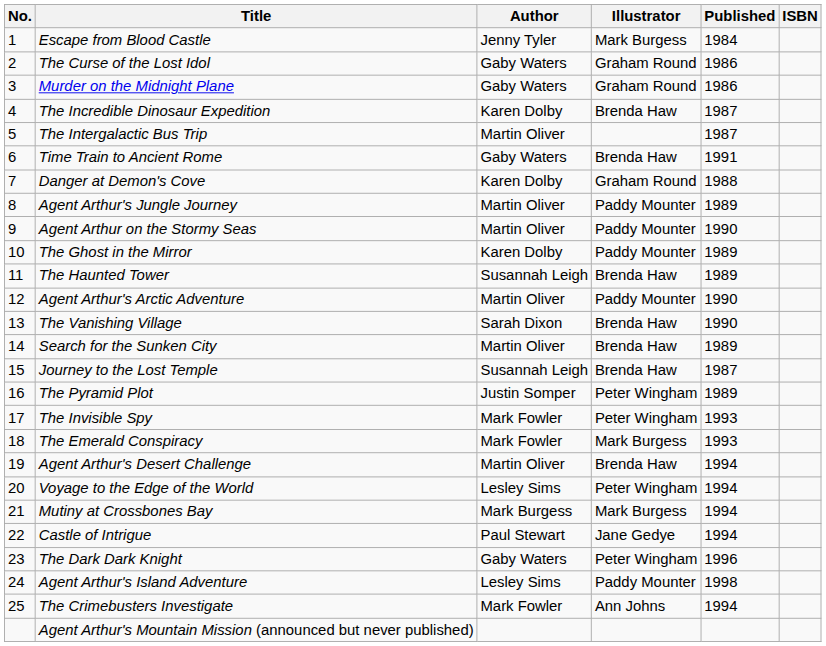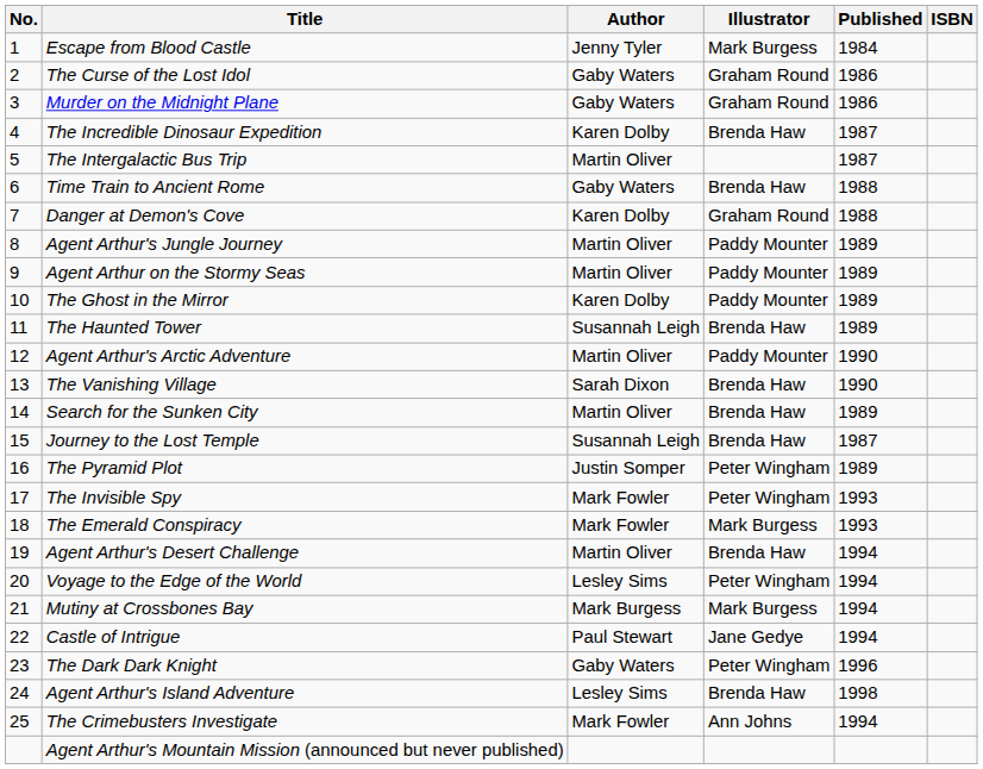 <table class="wikitable">
 <tr>
 <th>No.</th>
 <th>Title</th>
 <th>Author</th>
 <th>Illustrator</th>
 <th>Published</th>
 <th>ISBN</th>
 </tr>
 <tr>
 <td>1</td>
 <td><em>Escape from Blood Castle</em></td>
 <td>Jenny Tyler</td>
 <td>Mark Burgess</td>
 <td>1984</td>
 <td></td>
 </tr>
 <tr>
 <td>2</td>
 <td><em>The Curse of the Lost Idol</em></td>
 <td>Gaby Waters</td>
 <td>Graham Round</td>
 <td>1986</td>
 <td></td>
 </tr>
 <tr>
 <td>3</td>
 <td><em><a href='#'>Murder on the Midnight Plane</a></em></td>
 <td>Gaby Waters</td>
 <td>Graham Round</td>
 <td>1986</td>
 <td></td>
 </tr>
 <tr>
 <td>4</td>
 <td><em>The Incredible Dinosaur Expedition</em></td>
 <td>Karen Dolby</td>
 <td>Brenda Haw</td>
 <td>1987</td>
 <td></td>
 </tr>
 <tr>
 <td>5</td>
 <td><em>The Intergalactic Bus Trip</em></td>
 <td>Martin Oliver</td>
 <td></td>
 <td>1987</td>
 <td></td>
 </tr>
 <tr>
 <td>6</td>
 <td><em>Time Train to Ancient Rome</em></td>
 <td>Gaby Waters</td>
 <td>Brenda Haw</td>
-<td>1991</td>
+<td>1988</td>
 <td></td>
 </tr>
 <tr>
 <td>7</td>
 <td><em>Danger at Demon's Cove</em></td>
 <td>Karen Dolby</td>
 <td>Graham Round</td>
 <td>1988</td>
 <td></td>
 </tr>
 <tr>
 <td>8</td>
 <td><em>Agent Arthur's Jungle Journey</em></td>
 <td>Martin Oliver</td>
 <td>Paddy Mounter</td>
 <td>1989</td>
 <td></td>
 </tr>
 <tr>
 <td>9</td>
 <td><em>Agent Arthur on the Stormy Seas</em></td>
 <td>Martin Oliver</td>
 <td>Paddy Mounter</td>
-<td>1990</td>
+<td>1989</td>
 <td></td>
 </tr>
 <tr>
 <td>10</td>
 <td><em>The Ghost in the Mirror</em></td>
 <td>Karen Dolby</td>
 <td>Paddy Mounter</td>
 <td>1989</td>
 <td></td>
 </tr>
 <tr>
 <td>11</td>
 <td><em>The Haunted Tower</em></td>
 <td>Susannah Leigh</td>
 <td>Brenda Haw</td>
 <td>1989</td>
 <td></td>
 </tr>
 <tr>
 <td>12</td>
 <td><em>Agent Arthur's Arctic Adventure</em></td>
 <td>Martin Oliver</td>
 <td>Paddy Mounter</td>
 <td>1990</td>
 <td></td>
 </tr>
 <tr>
 <td>13</td>
 <td><em>The Vanishing Village</em></td>
 <td>Sarah Dixon</td>
 <td>Brenda Haw</td>
 <td>1990</td>
 <td></td>
 </tr>
 <tr>
 <td>14</td>
 <td><em>Search for the Sunken City</em></td>
 <td>Martin Oliver</td>
 <td>Brenda Haw</td>
 <td>1989</td>
 <td></td>
 </tr>
 <tr>
 <td>15</td>
 <td><em>Journey to the Lost Temple</em></td>
 <td>Susannah Leigh</td>
 <td>Brenda Haw</td>
 <td>1987</td>
 <td></td>
 </tr>
 <tr>
 <td>16</td>
 <td><em>The Pyramid Plot</em></td>
 <td>Justin Somper</td>
 <td>Peter Wingham</td>
 <td>1989</td>
 <td></td>
 </tr>
 <tr>
 <td>17</td>
 <td><em>The Invisible Spy</em></td>
 <td>Mark Fowler</td>
 <td>Peter Wingham</td>
 <td>1993</td>
 <td></td>
 </tr>
 <tr>
 <td>18</td>
 <td><em>The Emerald Conspiracy</em></td>
 <td>Mark Fowler</td>
 <td>Mark Burgess</td>
 <td>1993</td>
 <td></td>
 </tr>
 <tr>
 <td>19</td>
 <td><em>Agent Arthur's Desert Challenge</em></td>
 <td>Martin Oliver</td>
 <td>Brenda Haw</td>
 <td>1994</td>
 <td></td>
 </tr>
 <tr>
 <td>20</td>
 <td><em>Voyage to the Edge of the World</em></td>
 <td>Lesley Sims</td>
 <td>Peter Wingham</td>
 <td>1994</td>
 <td></td>
 </tr>
 <tr>
 <td>21</td>
 <td><em>Mutiny at Crossbones Bay</em></td>
 <td>Mark Burgess</td>
 <td>Mark Burgess</td>
 <td>1994</td>
 <td></td>
 </tr>
 <tr>
 <td>22</td>
 <td><em>Castle of Intrigue</em></td>
 <td>Paul Stewart</td>
 <td>Jane Gedye</td>
 <td>1994</td>
 <td></td>
 </tr>
 <tr>
 <td>23</td>
 <td><em>The Dark Dark Knight</em></td>
 <td>Gaby Waters</td>
 <td>Peter Wingham</td>
 <td>1996</td>
 <td></td>
 </tr>
 <tr>
 <td>24</td>
 <td><em>Agent Arthur's Island Adventure</em></td>
 <td>Lesley Sims</td>
-<td>Paddy Mounter</td>
+<td>Brenda Haw</td>
 <td>1998</td>
 <td></td>
 </tr>
 <tr>
 <td>25</td>
 <td><em>The Crimebusters Investigate</em></td>
 <td>Mark Fowler</td>
 <td>Ann Johns</td>
 <td>1994</td>
 <td></td>
 </tr>
 <tr>
 <td></td>
 <td><em>Agent Arthur's Mountain Mission</em> (announced but never published)</td>
 <td></td>
 <td></td>
 <td></td>
 <td></td>
 </tr>
 </table>
